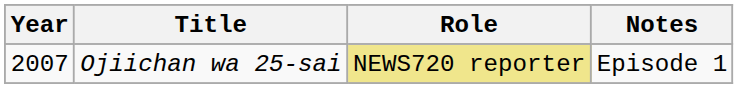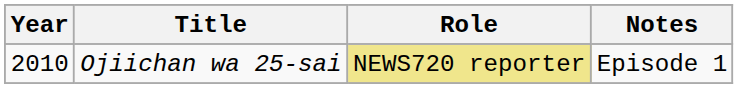 <table class="wikitable">
 <tr>
 <th>Year</th>
 <th>Title</th>
 <th>Role</th>
 <th>Notes</th>
 </tr>
 <tr>
-<td>2007</td>
+<td>2010</td>
 <td><em>Ojiichan wa 25-sai</em></td>
 <td style="background: khaki;">NEWS720 reporter</td>
 <td>Episode 1</td>
 </tr>
 </table>
